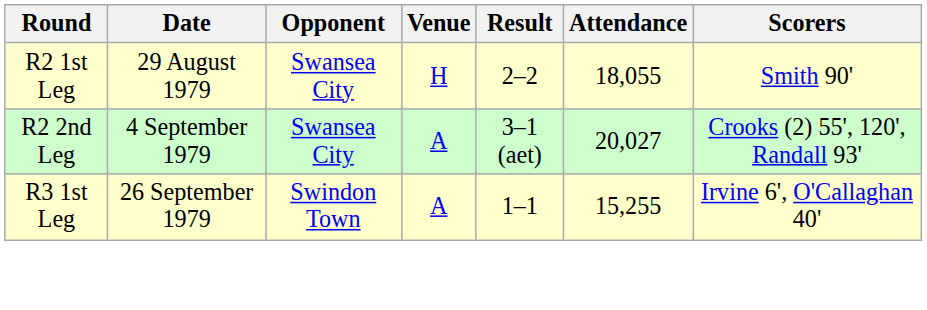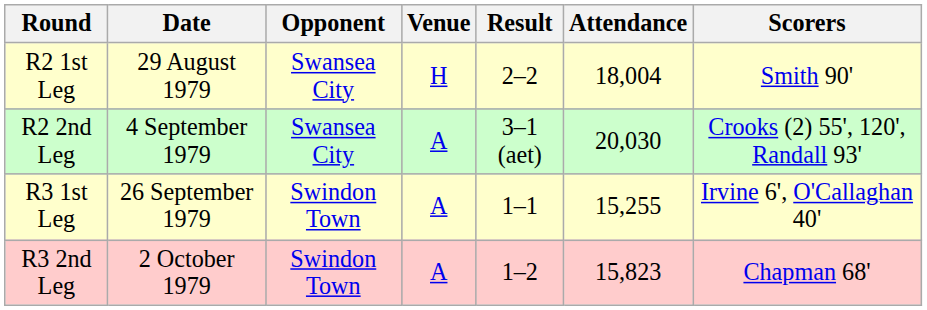 <table class="wikitable" style="font-size:100%; text-align:center">
 <tr>
 <th>Round</th>
 <th>Date</th>
 <th>Opponent</th>
 <th>Venue</th>
 <th>Result</th>
 <th>Attendance</th>
 <th>Scorers</th>
 </tr>
 <tr style="background-color: #FFFFCC;">
 <td>R2 1st Leg</td>
 <td>29 August 1979</td>
 <td><a href='#'>Swansea City</a></td>
 <td><a href='#'>H</a></td>
 <td>2–2</td>
-<td>18,055</td>
+<td>18,004</td>
 <td><a href='#'>Smith</a> 90'</td>
 </tr>
 <tr style="background-color: #CCFFCC;">
 <td>R2 2nd Leg</td>
 <td>4 September 1979</td>
 <td><a href='#'>Swansea City</a></td>
 <td><a href='#'>A</a></td>
 <td>3–1 (aet)</td>
-<td>20,027</td>
+<td>20,030</td>
 <td><a href='#'>Crooks</a> (2) 55', 120', <a href='#'>Randall</a> 93'</td>
 </tr>
 <tr style="background-color: #FFFFCC;">
 <td>R3 1st Leg</td>
 <td>26 September 1979</td>
 <td><a href='#'>Swindon Town</a></td>
 <td><a href='#'>A</a></td>
 <td>1–1</td>
 <td>15,255</td>
 <td><a href='#'>Irvine</a> 6', <a href='#'>O'Callaghan</a> 40'</td>
 </tr>
+<tr style="background-color: #FFCCCC;">
+<td>R3 2nd Leg</td>
+<td>2 October 1979</td>
+<td><a href='#'>Swindon Town</a></td>
+<td><a href='#'>A</a></td>
+<td>1–2</td>
+<td>15,823</td>
+<td><a href='#'>Chapman</a> 68'</td>
+</tr>
 </table>
